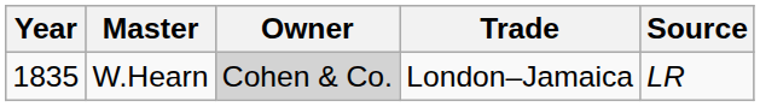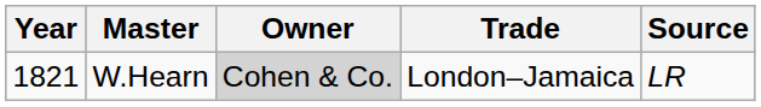 <table class=" wikitable">
 <tr>
 <th>Year</th>
 <th>Master</th>
 <th>Owner</th>
 <th>Trade</th>
 <th>Source</th>
 </tr>
 <tr>
-<td>1835</td>
+<td>1821</td>
 <td>W.Hearn</td>
 <td style="background: lightgrey;">Cohen & Co.</td>
 <td>London–Jamaica</td>
 <td><em>LR</em></td>
 </tr>
 </table>
